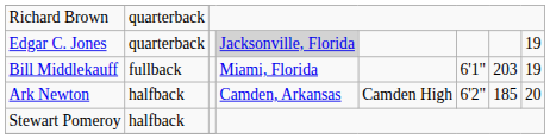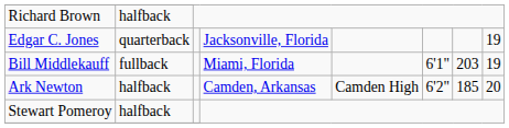 <table class="wikitable">
 <tr>
 </tr>
 <tr>
 <td>Richard Brown</td>
-<td>quarterback </td>
+<td>halfback </td>
 </tr>
 <tr>
 <td><a href='#'>Edgar C. Jones</a></td>
 <td>quarterback </td>
 <td></td>
-<td style="background: lightgrey;"><a href='#'>Jacksonville, Florida</a></td>
+<td><a href='#'>Jacksonville, Florida</a></td>
 <td></td>
 <td></td>
 <td></td>
 <td>19</td>
 </tr>
 <tr>
 <td><a href='#'>Bill Middlekauff</a></td>
 <td>fullback </td>
 <td></td>
 <td><a href='#'>Miami, Florida</a></td>
 <td></td>
 <td>6'1"</td>
 <td>203</td>
 <td>19</td>
 </tr>
 <tr>
 <td><a href='#'>Ark Newton</a></td>
 <td>halfback </td>
 <td></td>
 <td><a href='#'>Camden, Arkansas</a></td>
 <td>Camden High</td>
 <td>6'2"</td>
 <td>185</td>
 <td>20</td>
 </tr>
 <tr>
 <td>Stewart Pomeroy</td>
 <td>halfback </td>
 <td></td>
 </tr>
 <tr>
 </tr>
 </table>
